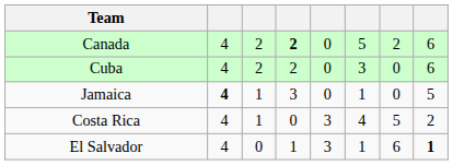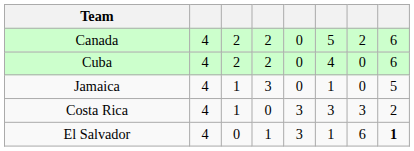 <table class="wikitable" style="text-align: center; font-size: 90%;">
 <tr>
 <th width=180>Team</th>
 <th width=25></th>
 <th width=25></th>
 <th width=25></th>
 <th width=25></th>
 <th width=25></th>
 <th width=25></th>
 <th width=25></th>
 </tr>
 <tr bgcolor=#ccffcc>
 <td>Canada</td>
 <td>4</td>
 <td>2</td>
-<td><strong>2</strong></td>
+<td>2</td>
 <td>0</td>
 <td>5</td>
 <td>2</td>
 <td>6</td>
 </tr>
 <tr bgcolor=#ccffcc>
 <td>Cuba</td>
 <td>4</td>
 <td>2</td>
 <td>2</td>
 <td>0</td>
-<td>3</td>
+<td>4</td>
 <td>0</td>
 <td>6</td>
 </tr>
 <tr>
 <td>Jamaica</td>
-<td><strong>4</strong></td>
+<td>4</td>
 <td>1</td>
 <td>3</td>
 <td>0</td>
 <td>1</td>
 <td>0</td>
 <td>5</td>
 </tr>
 <tr>
 <td>Costa Rica</td>
 <td>4</td>
 <td>1</td>
 <td>0</td>
 <td>3</td>
-<td>4</td>
-<td>5</td>
+<td>3</td>
+<td>3</td>
 <td>2</td>
 </tr>
 <tr>
 <td>El Salvador</td>
 <td>4</td>
 <td>0</td>
 <td>1</td>
 <td>3</td>
 <td>1</td>
 <td>6</td>
 <td><strong>1</strong></td>
 </tr>
 </table>
